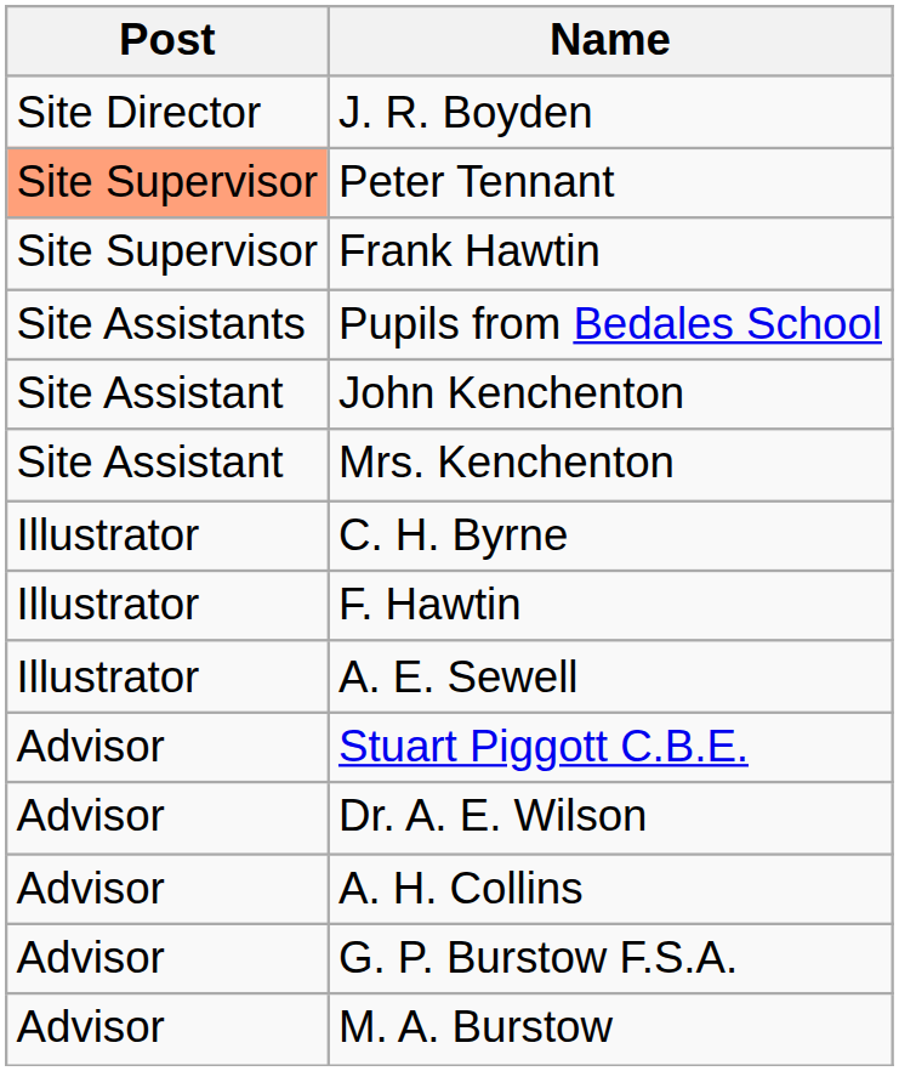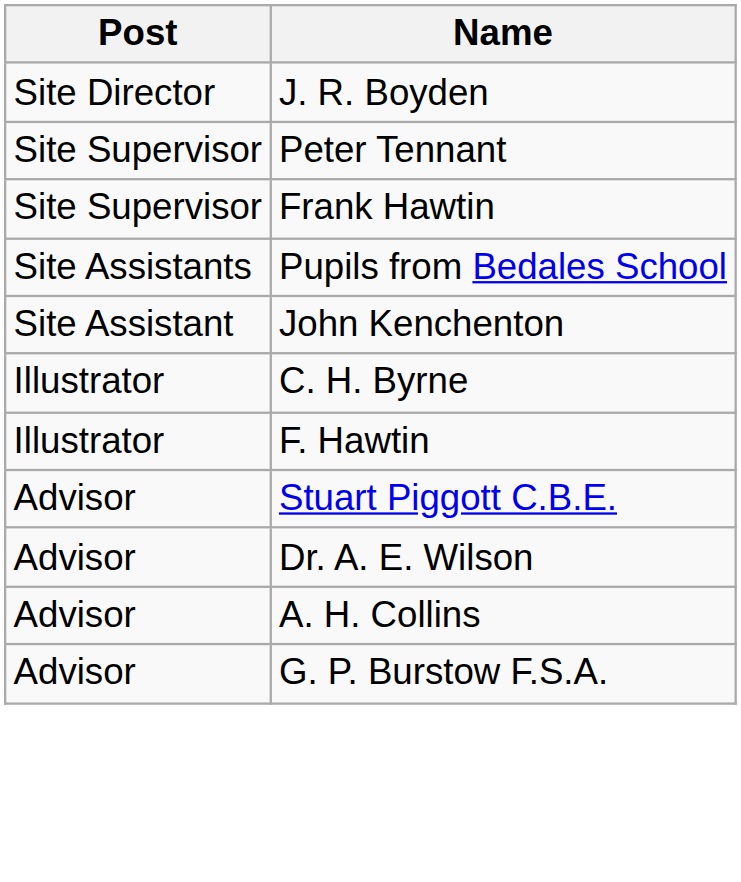 <table class="wikitable">
 <tr>
 <th>Post</th>
 <th>Name</th>
 </tr>
 <tr>
 <td>Site Director</td>
 <td>J. R. Boyden</td>
 </tr>
 <tr>
-<td style="background: lightsalmon;">Site Supervisor</td>
+<td>Site Supervisor</td>
 <td>Peter Tennant</td>
 </tr>
 <tr>
 <td>Site Supervisor</td>
 <td>Frank Hawtin</td>
 </tr>
 <tr>
 <td>Site Assistants</td>
 <td>Pupils from <a href='#'>Bedales School</a></td>
 </tr>
 <tr>
 <td>Site Assistant</td>
 <td>John Kenchenton</td>
 </tr>
 <tr>
-<td>Site Assistant</td>
-<td>Mrs. Kenchenton</td>
-</tr>
-<tr>
 <td>Illustrator</td>
 <td>C. H. Byrne</td>
 </tr>
 <tr>
 <td>Illustrator</td>
 <td>F. Hawtin</td>
-</tr>
-<tr>
-<td>Illustrator</td>
-<td>A. E. Sewell</td>
 </tr>
 <tr>
 <td>Advisor</td>
 <td><a href='#'>Stuart Piggott C.B.E.</a></td>
 </tr>
 <tr>
 <td>Advisor</td>
 <td>Dr. A. E. Wilson</td>
 </tr>
 <tr>
 <td>Advisor</td>
 <td>A. H. Collins</td>
 </tr>
 <tr>
 <td>Advisor</td>
 <td>G. P. Burstow F.S.A.</td>
 </tr>
-<tr>
-<td>Advisor</td>
-<td>M. A. Burstow</td>
-</tr>
 </table>
